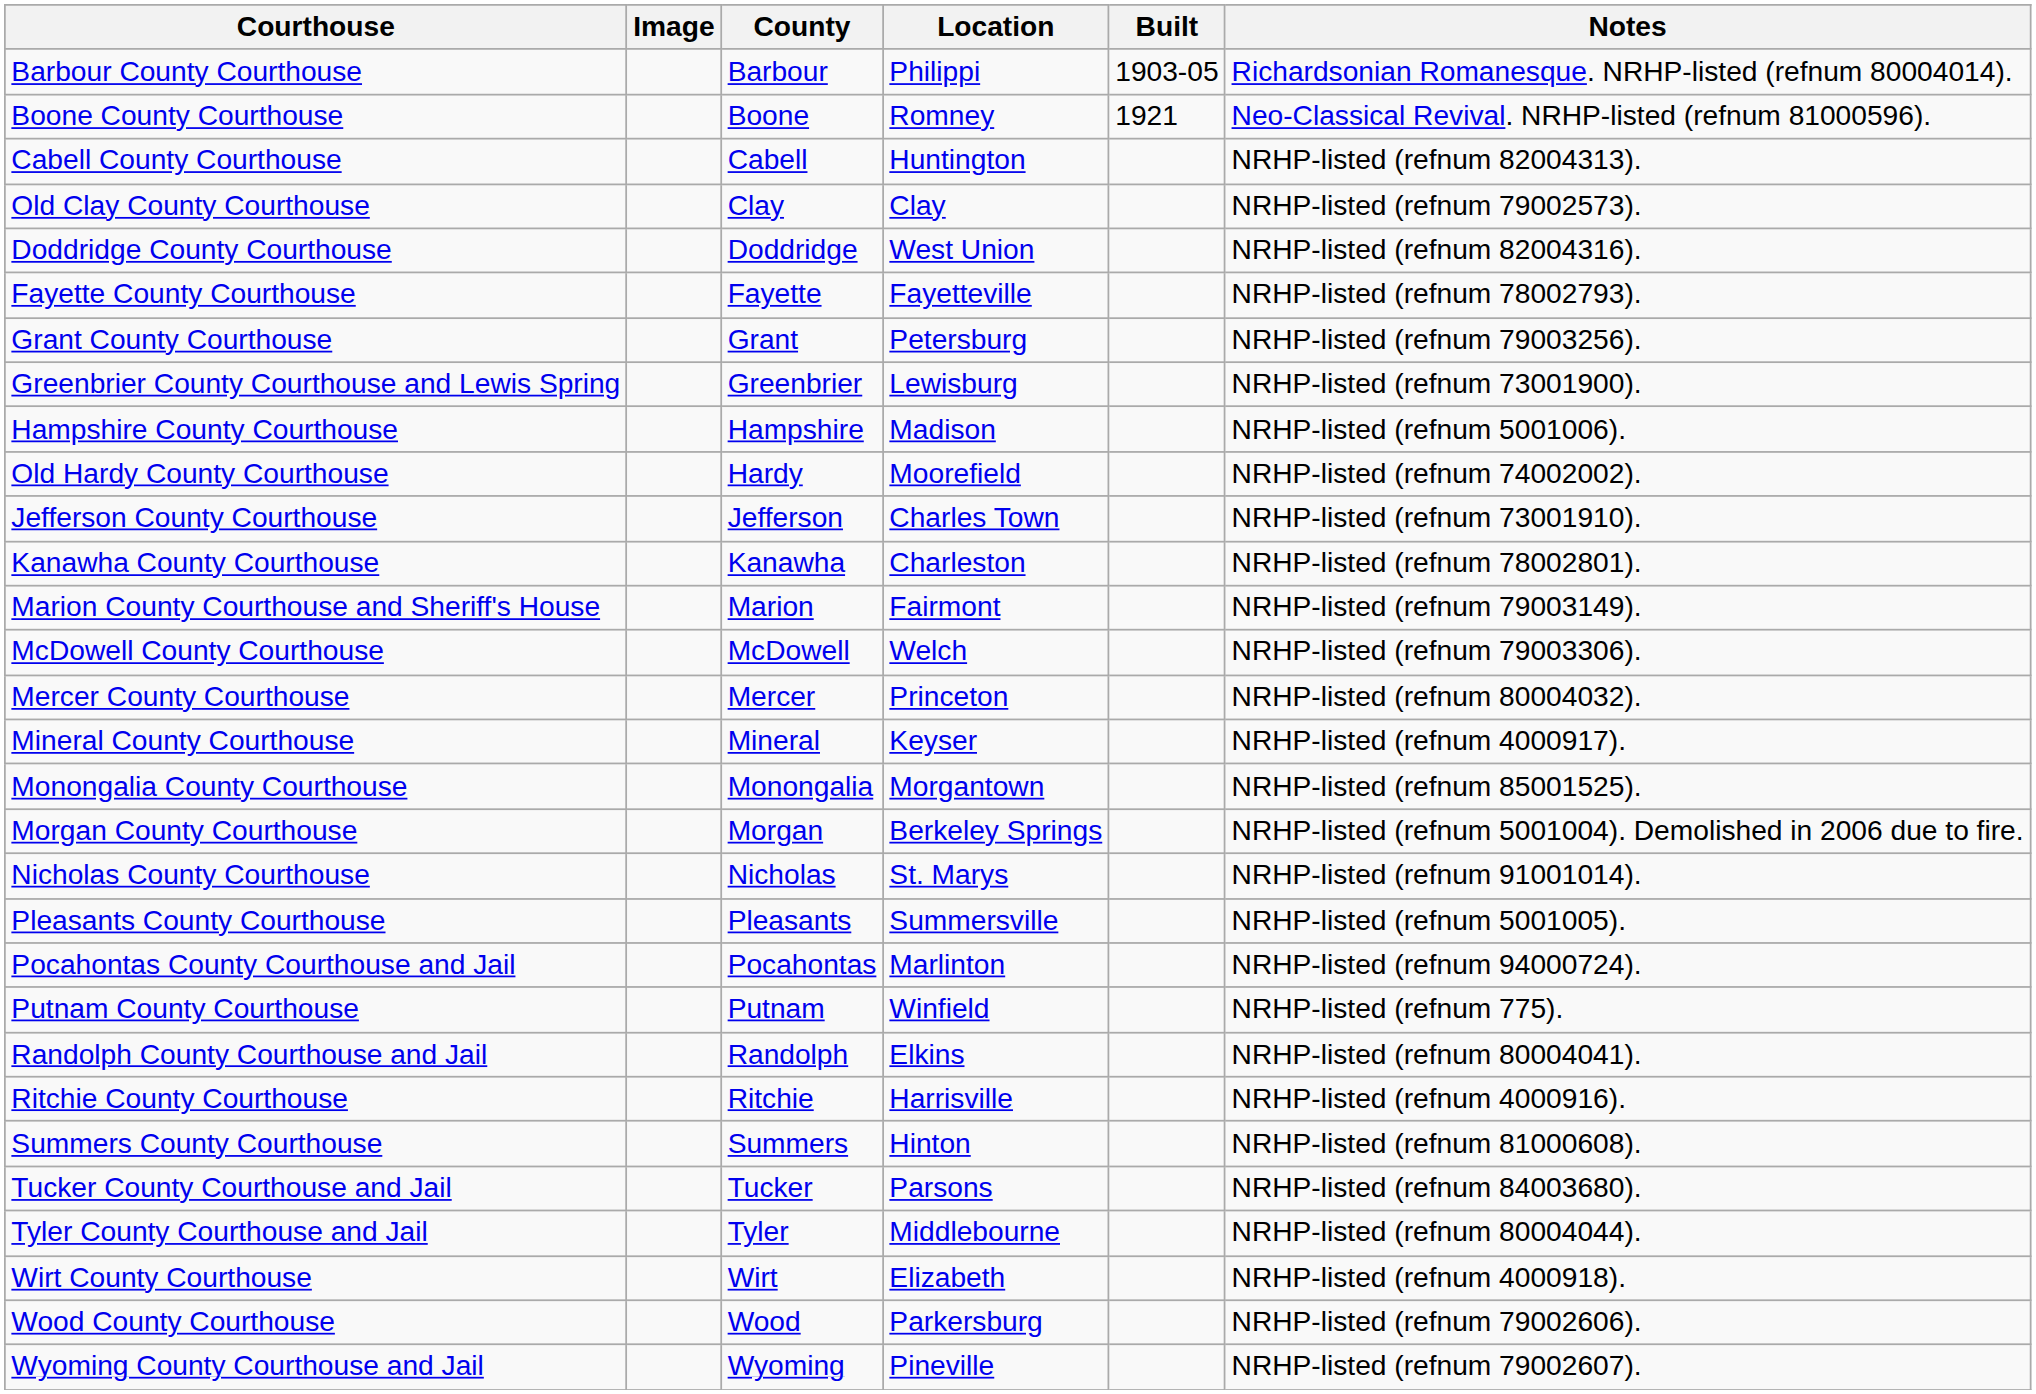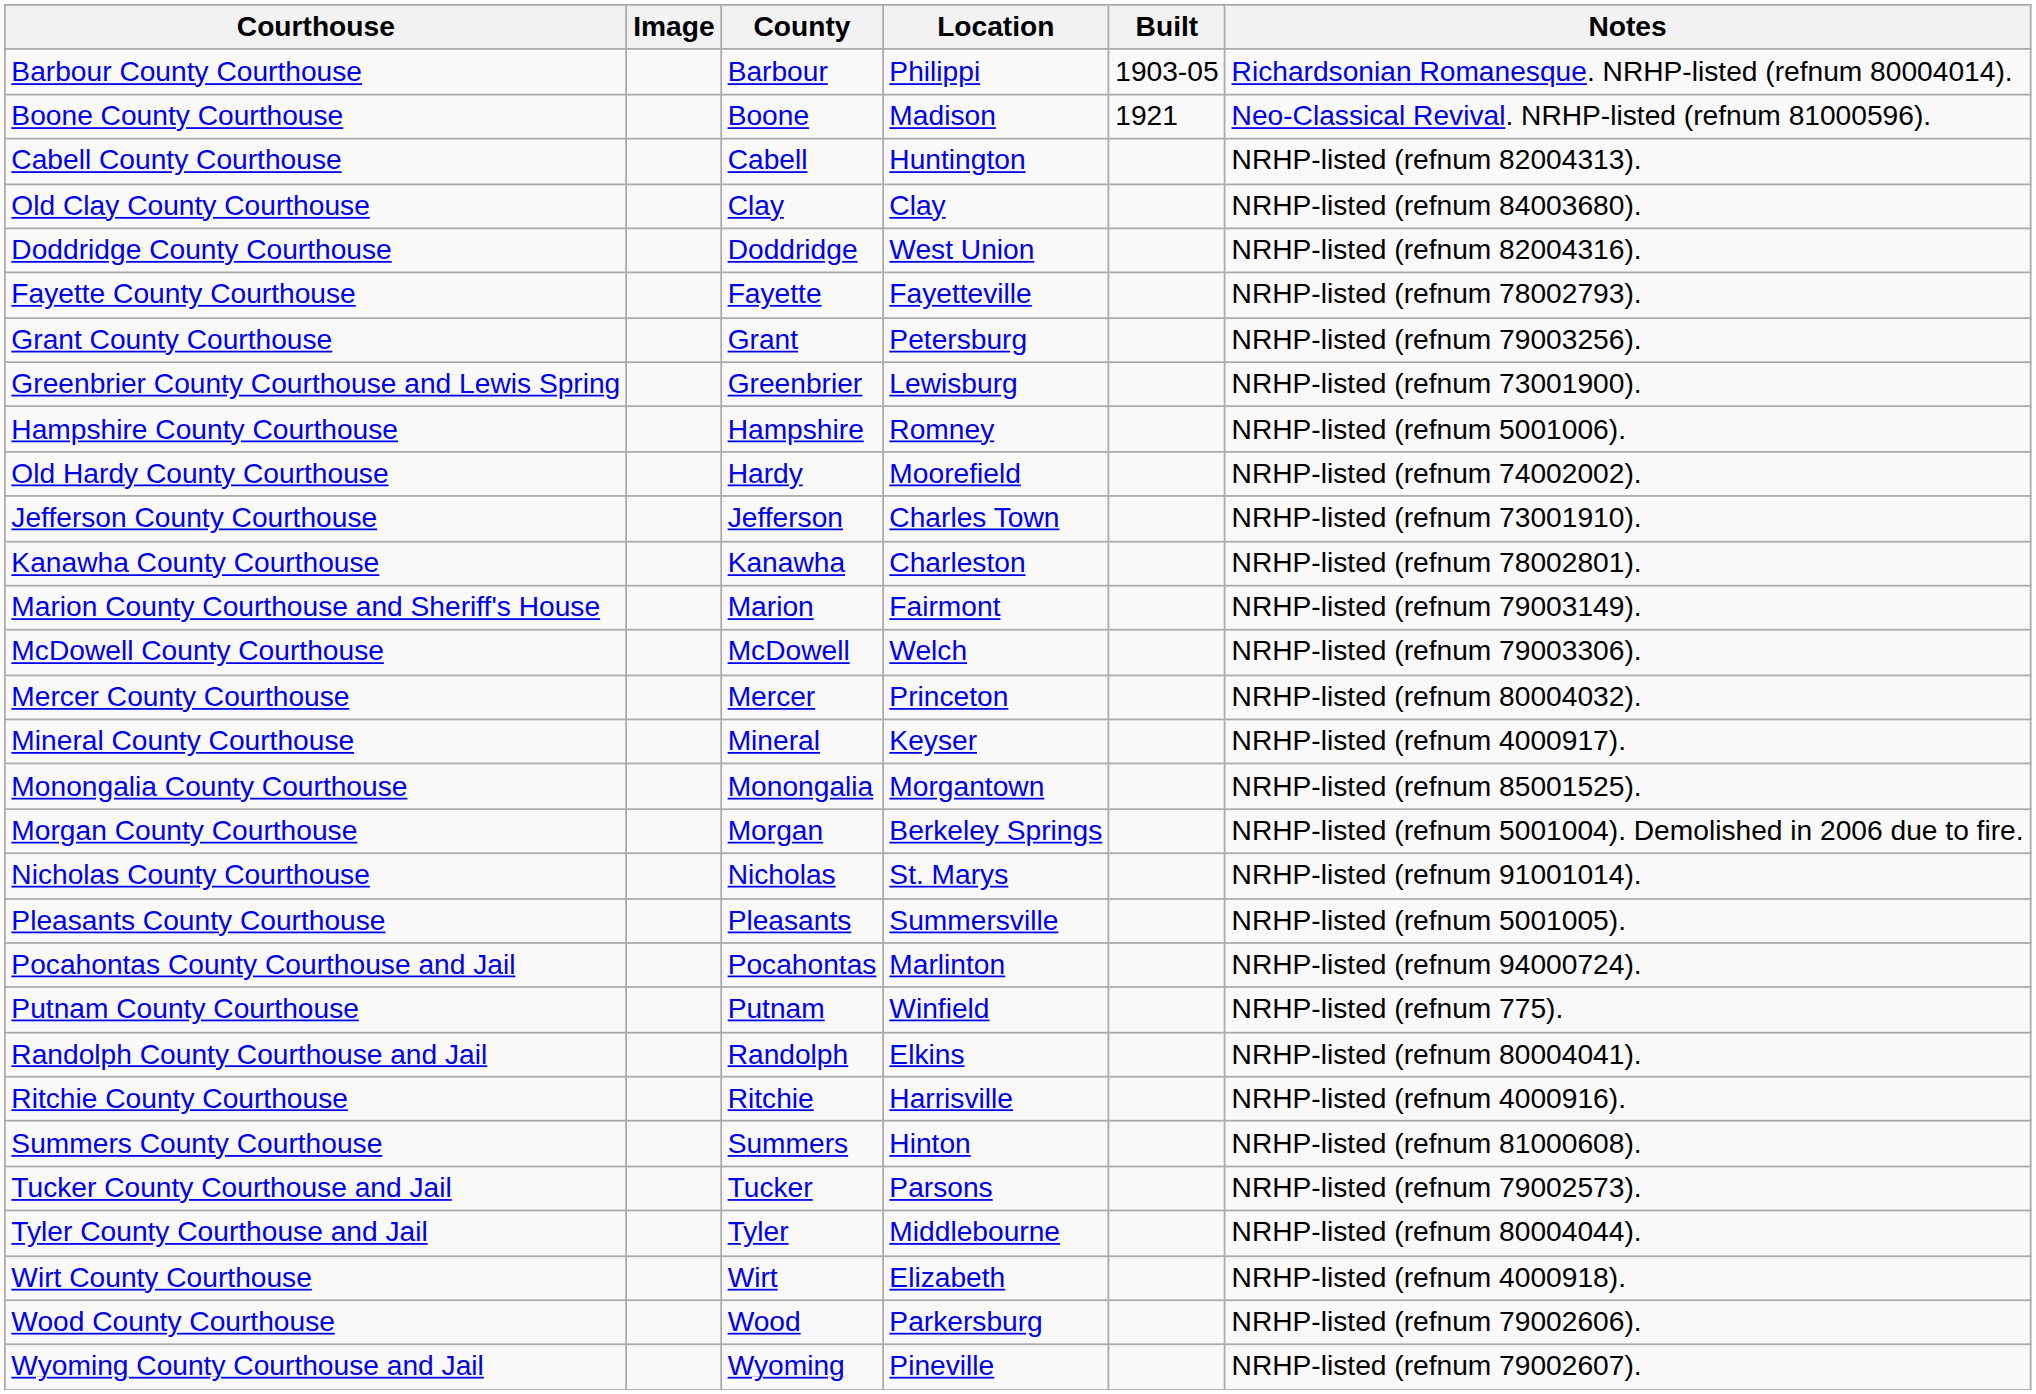 <table class="wikitable sortable sticky-header sort-under">
 <tr>
 <th>Courthouse</th>
 <th>Image</th>
 <th>County</th>
 <th>Location</th>
 <th>Built</th>
 <th>Notes</th>
 </tr>
 <tr>
 <td><a href='#'>Barbour County Courthouse</a></td>
 <td></td>
 <td><a href='#'>Barbour</a></td>
 <td><a href='#'>Philippi</a><br><small></small></td>
 <td>1903-05</td>
 <td><a href='#'>Richardsonian Romanesque</a>. NRHP-listed (refnum 80004014).</td>
 </tr>
 <tr>
 <td><a href='#'>Boone County Courthouse</a></td>
 <td></td>
 <td><a href='#'>Boone</a></td>
-<td><a href='#'>Romney</a></td>
+<td><a href='#'>Madison</a><br><small></small></td>
 <td>1921</td>
 <td><a href='#'>Neo-Classical Revival</a>. NRHP-listed (refnum 81000596).</td>
 </tr>
 <tr>
 <td><a href='#'>Cabell County Courthouse</a></td>
 <td></td>
 <td><a href='#'>Cabell</a></td>
 <td><a href='#'>Huntington</a></td>
 <td></td>
 <td>NRHP-listed (refnum 82004313).</td>
 </tr>
 <tr>
 <td><a href='#'>Old Clay County Courthouse</a></td>
 <td></td>
 <td><a href='#'>Clay</a></td>
 <td><a href='#'>Clay</a></td>
 <td></td>
-<td>NRHP-listed (refnum 79002573).</td>
+<td>NRHP-listed (refnum 84003680).</td>
 </tr>
 <tr>
 <td><a href='#'>Doddridge County Courthouse</a></td>
 <td></td>
 <td><a href='#'>Doddridge</a></td>
 <td><a href='#'>West Union</a></td>
 <td></td>
 <td>NRHP-listed (refnum 82004316).</td>
 </tr>
 <tr>
 <td><a href='#'>Fayette County Courthouse</a></td>
 <td></td>
 <td><a href='#'>Fayette</a></td>
 <td><a href='#'>Fayetteville</a></td>
 <td></td>
 <td>NRHP-listed (refnum 78002793).</td>
 </tr>
 <tr>
 <td><a href='#'>Grant County Courthouse</a></td>
 <td></td>
 <td><a href='#'>Grant</a></td>
 <td><a href='#'>Petersburg</a></td>
 <td></td>
 <td>NRHP-listed (refnum 79003256).</td>
 </tr>
 <tr>
 <td><a href='#'>Greenbrier County Courthouse and Lewis Spring</a></td>
 <td></td>
 <td><a href='#'>Greenbrier</a></td>
 <td><a href='#'>Lewisburg</a></td>
 <td></td>
 <td>NRHP-listed (refnum 73001900).</td>
 </tr>
 <tr>
 <td><a href='#'>Hampshire County Courthouse</a></td>
 <td></td>
 <td><a href='#'>Hampshire</a></td>
-<td><a href='#'>Madison</a><br><small></small></td>
+<td><a href='#'>Romney</a></td>
 <td></td>
 <td>NRHP-listed (refnum 5001006).</td>
 </tr>
 <tr>
 <td><a href='#'>Old Hardy County Courthouse</a></td>
 <td></td>
 <td><a href='#'>Hardy</a></td>
 <td><a href='#'>Moorefield</a></td>
 <td></td>
 <td>NRHP-listed (refnum 74002002).</td>
 </tr>
 <tr>
 <td><a href='#'>Jefferson County Courthouse</a></td>
 <td></td>
 <td><a href='#'>Jefferson</a></td>
 <td><a href='#'>Charles Town</a></td>
 <td></td>
 <td>NRHP-listed (refnum 73001910).</td>
 </tr>
 <tr>
 <td><a href='#'>Kanawha County Courthouse</a></td>
 <td></td>
 <td><a href='#'>Kanawha</a></td>
 <td><a href='#'>Charleston</a></td>
 <td></td>
 <td>NRHP-listed (refnum 78002801).</td>
 </tr>
 <tr>
 <td><a href='#'>Marion County Courthouse and Sheriff's House</a></td>
 <td></td>
 <td><a href='#'>Marion</a></td>
 <td><a href='#'>Fairmont</a></td>
 <td></td>
 <td>NRHP-listed (refnum 79003149).</td>
 </tr>
 <tr>
 <td><a href='#'>McDowell County Courthouse</a></td>
 <td></td>
 <td><a href='#'>McDowell</a></td>
 <td><a href='#'>Welch</a></td>
 <td></td>
 <td>NRHP-listed (refnum 79003306).</td>
 </tr>
 <tr>
 <td><a href='#'>Mercer County Courthouse</a></td>
 <td></td>
 <td><a href='#'>Mercer</a></td>
 <td><a href='#'>Princeton</a></td>
 <td></td>
 <td>NRHP-listed (refnum 80004032).</td>
 </tr>
 <tr>
 <td><a href='#'>Mineral County Courthouse</a></td>
 <td></td>
 <td><a href='#'>Mineral</a></td>
 <td><a href='#'>Keyser</a></td>
 <td></td>
 <td>NRHP-listed (refnum 4000917).</td>
 </tr>
 <tr>
 <td><a href='#'>Monongalia County Courthouse</a></td>
 <td></td>
 <td><a href='#'>Monongalia</a></td>
 <td><a href='#'>Morgantown</a></td>
 <td></td>
 <td>NRHP-listed (refnum 85001525).</td>
 </tr>
 <tr>
 <td><a href='#'>Morgan County Courthouse</a></td>
 <td></td>
 <td><a href='#'>Morgan</a></td>
 <td><a href='#'>Berkeley Springs</a></td>
 <td></td>
 <td>NRHP-listed (refnum 5001004). Demolished in 2006 due to fire.</td>
 </tr>
 <tr>
 <td><a href='#'>Nicholas County Courthouse</a></td>
 <td></td>
 <td><a href='#'>Nicholas</a></td>
 <td><a href='#'>St. Marys</a></td>
 <td></td>
 <td>NRHP-listed (refnum 91001014).</td>
 </tr>
 <tr>
 <td><a href='#'>Pleasants County Courthouse</a></td>
 <td></td>
 <td><a href='#'>Pleasants</a></td>
 <td><a href='#'>Summersville</a></td>
 <td></td>
 <td>NRHP-listed (refnum 5001005).</td>
 </tr>
 <tr>
 <td><a href='#'>Pocahontas County Courthouse and Jail</a></td>
 <td></td>
 <td><a href='#'>Pocahontas</a></td>
 <td><a href='#'>Marlinton</a></td>
 <td></td>
 <td>NRHP-listed (refnum 94000724).</td>
 </tr>
 <tr>
 <td><a href='#'>Putnam County Courthouse</a></td>
 <td></td>
 <td><a href='#'>Putnam</a></td>
 <td><a href='#'>Winfield</a></td>
 <td></td>
 <td>NRHP-listed (refnum 775).</td>
 </tr>
 <tr>
 <td><a href='#'>Randolph County Courthouse and Jail</a></td>
 <td></td>
 <td><a href='#'>Randolph</a></td>
 <td><a href='#'>Elkins</a></td>
 <td></td>
 <td>NRHP-listed (refnum 80004041).</td>
 </tr>
 <tr>
 <td><a href='#'>Ritchie County Courthouse</a></td>
 <td></td>
 <td><a href='#'>Ritchie</a></td>
 <td><a href='#'>Harrisville</a></td>
 <td></td>
 <td>NRHP-listed (refnum 4000916).</td>
 </tr>
 <tr>
 <td><a href='#'>Summers County Courthouse</a></td>
 <td></td>
 <td><a href='#'>Summers</a></td>
 <td><a href='#'>Hinton</a></td>
 <td></td>
 <td>NRHP-listed (refnum 81000608).</td>
 </tr>
 <tr>
 <td><a href='#'>Tucker County Courthouse and Jail</a></td>
 <td></td>
 <td><a href='#'>Tucker</a></td>
 <td><a href='#'>Parsons</a></td>
 <td></td>
-<td>NRHP-listed (refnum 84003680).</td>
+<td>NRHP-listed (refnum 79002573).</td>
 </tr>
 <tr>
 <td><a href='#'>Tyler County Courthouse and Jail</a></td>
 <td></td>
 <td><a href='#'>Tyler</a></td>
 <td><a href='#'>Middlebourne</a></td>
 <td></td>
 <td>NRHP-listed (refnum 80004044).</td>
 </tr>
 <tr>
 <td><a href='#'>Wirt County Courthouse</a></td>
 <td></td>
 <td><a href='#'>Wirt</a></td>
 <td><a href='#'>Elizabeth</a></td>
 <td></td>
 <td>NRHP-listed (refnum 4000918).</td>
 </tr>
 <tr>
 <td><a href='#'>Wood County Courthouse</a></td>
 <td></td>
 <td><a href='#'>Wood</a></td>
 <td><a href='#'>Parkersburg</a></td>
 <td></td>
 <td>NRHP-listed (refnum 79002606).</td>
 </tr>
 <tr>
 <td><a href='#'>Wyoming County Courthouse and Jail</a></td>
 <td></td>
 <td><a href='#'>Wyoming</a></td>
 <td><a href='#'>Pineville</a></td>
 <td></td>
 <td>NRHP-listed (refnum 79002607).</td>
 </tr>
 </table>
